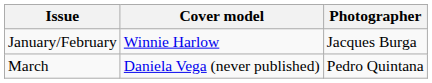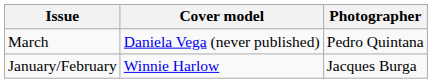 <table class="sortable wikitable">
 <tr>
 <th>Issue</th>
 <th>Cover model</th>
 <th>Photographer</th>
 </tr>
 <tr>
+<td>March</td>
+<td><a href='#'>Daniela Vega</a> (never published)</td>
+<td>Pedro Quintana</td>
+</tr>
+<tr>
 <td>January/February</td>
 <td><a href='#'>Winnie Harlow</a></td>
 <td>Jacques Burga</td>
 </tr>
-<tr>
-<td>March</td>
-<td><a href='#'>Daniela Vega</a> (never published)</td>
-<td>Pedro Quintana</td>
-</tr>
 </table>
